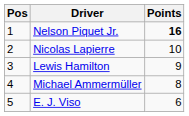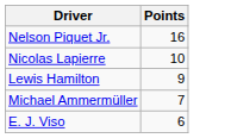 <table class="wikitable" style="font-size: 85%;">
 <tr>
-<th>Pos</th>
 <th>Driver</th>
 <th>Points</th>
 </tr>
 <tr>
-<td>1</td>
 <td> <a href='#'>Nelson Piquet Jr.</a></td>
-<td align="right"><strong>16</strong></td>
+<td align="right">16</td>
 </tr>
 <tr>
-<td>2</td>
 <td> <a href='#'>Nicolas Lapierre</a></td>
 <td align="right">10</td>
 </tr>
 <tr>
-<td>3</td>
 <td> <a href='#'>Lewis Hamilton</a></td>
 <td align="right">9</td>
 </tr>
 <tr>
-<td>4</td>
 <td> <a href='#'>Michael Ammermüller</a></td>
-<td align="right">8</td>
+<td align="right">7</td>
 </tr>
 <tr>
-<td>5</td>
 <td> <a href='#'>E. J. Viso</a></td>
 <td align="right">6</td>
 </tr>
 </table>
